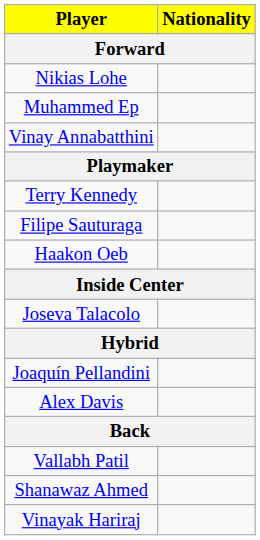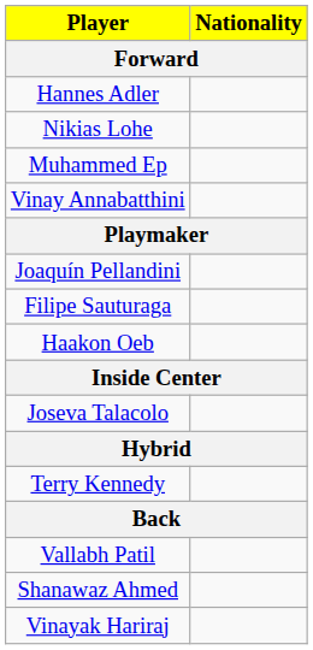 <table class="wikitable" style="text-align:center;">
 <tr>
 <th style="background:yellow; color:#000000">Player</th>
 <th style="background:yellow; color:#000000">Nationality</th>
 </tr>
 <tr>
 <th colspan="2">Forward</th>
+</tr>
+<tr>
+<td><a href='#'>Hannes Adler</a></td>
+<td></td>
 </tr>
 <tr>
 <td><a href='#'>Nikias Lohe</a></td>
 <td></td>
 </tr>
 <tr>
 <td><a href='#'>Muhammed Ep</a></td>
 <td></td>
 </tr>
 <tr>
 <td><a href='#'>Vinay Annabatthini</a></td>
 <td></td>
 </tr>
 <tr>
 <th colspan="2">Playmaker</th>
 </tr>
 <tr>
-<td><a href='#'>Terry Kennedy</a></td>
+<td><a href='#'>Joaquín Pellandini</a></td>
 <td></td>
 </tr>
 <tr>
 <td><a href='#'>Filipe Sauturaga</a></td>
 <td></td>
 </tr>
 <tr>
 <td><a href='#'>Haakon Oeb</a></td>
 <td></td>
 </tr>
 <tr>
 <th colspan="2">Inside Center</th>
 </tr>
 <tr>
 <td><a href='#'>Joseva Talacolo</a></td>
 <td></td>
 </tr>
 <tr>
 <th colspan="2">Hybrid</th>
 </tr>
 <tr>
-<td><a href='#'>Joaquín Pellandini</a></td>
-<td></td>
-</tr>
-<tr>
-<td><a href='#'>Alex Davis</a></td>
+<td><a href='#'>Terry Kennedy</a></td>
 <td></td>
 </tr>
 <tr>
 <th colspan="2">Back</th>
 </tr>
 <tr>
 <td><a href='#'>Vallabh Patil</a></td>
 <td></td>
 </tr>
 <tr>
 <td><a href='#'>Shanawaz Ahmed</a></td>
 <td></td>
 </tr>
 <tr>
 <td><a href='#'>Vinayak Hariraj</a></td>
 <td></td>
 </tr>
 </table>
